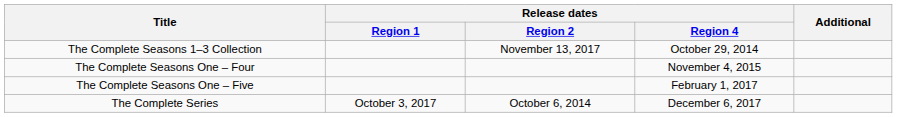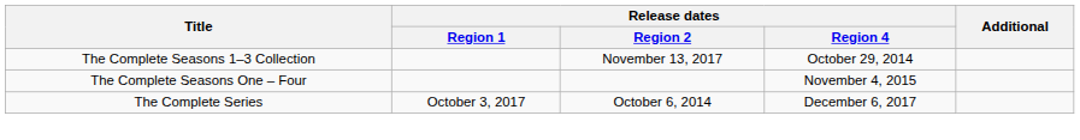 <table class="wikitable" style="width:99%; text-align:center;">
 <tr>
 <th rowspan="2">Title</th>
 <th colspan="3">Release dates</th>
 <th rowspan="2">Additional</th>
 </tr>
 <tr>
 <th><a href='#'>Region 1</a></th>
 <th><a href='#'>Region 2</a></th>
 <th><a href='#'>Region 4</a></th>
 </tr>
 <tr>
 <td>The Complete Seasons 1–3 Collection</td>
 <td></td>
 <td>November 13, 2017</td>
 <td>October 29, 2014</td>
 <td><br></td>
 </tr>
 <tr>
 <td>The Complete Seasons One – Four</td>
 <td></td>
 <td></td>
 <td>November 4, 2015</td>
 <td><br></td>
 </tr>
 <tr>
-<td>The Complete Seasons One – Five</td>
-<td></td>
-<td></td>
-<td>February 1, 2017</td>
-<td><br></td>
-</tr>
-<tr>
 <td>The Complete Series</td>
 <td>October 3, 2017</td>
 <td>October 6, 2014</td>
 <td>December 6, 2017</td>
 <td><br></td>
 </tr>
 </table>
